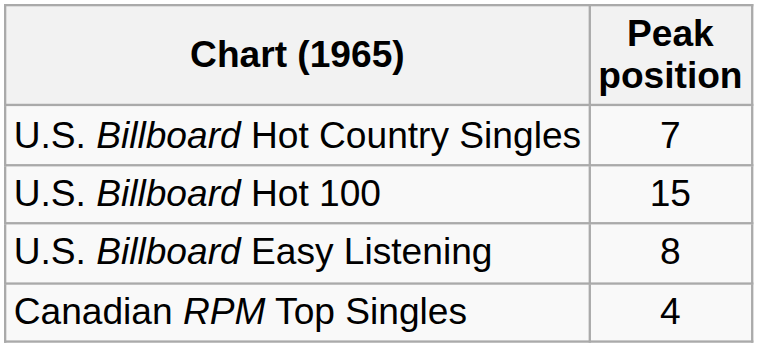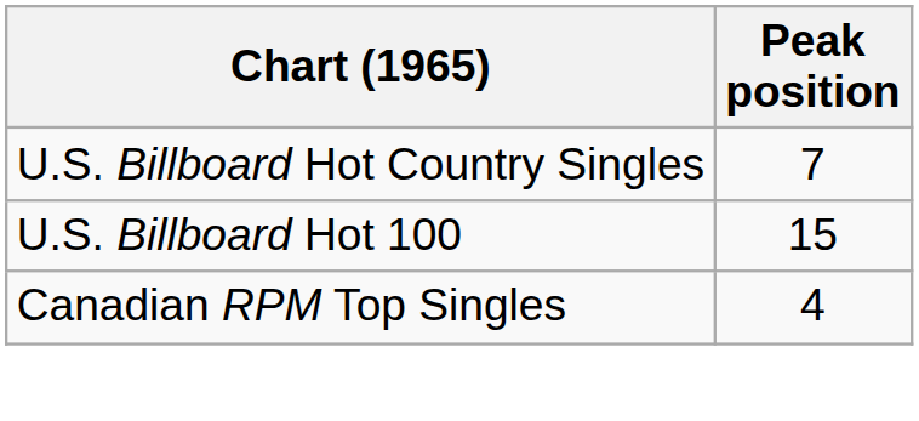 <table class="wikitable sortable">
 <tr>
 <th align="left">Chart (1965)</th>
 <th align="center">Peak<br>position</th>
 </tr>
 <tr>
 <td>U.S. <em>Billboard</em> Hot Country Singles</td>
 <td align="center">7</td>
 </tr>
 <tr>
 <td>U.S. <em>Billboard</em> Hot 100</td>
 <td align="center">15</td>
 </tr>
 <tr>
-<td>U.S. <em>Billboard</em> Easy Listening</td>
-<td align="center">8</td>
-</tr>
-<tr>
 <td>Canadian <em>RPM</em> Top Singles</td>
 <td align="center">4</td>
 </tr>
 </table>
